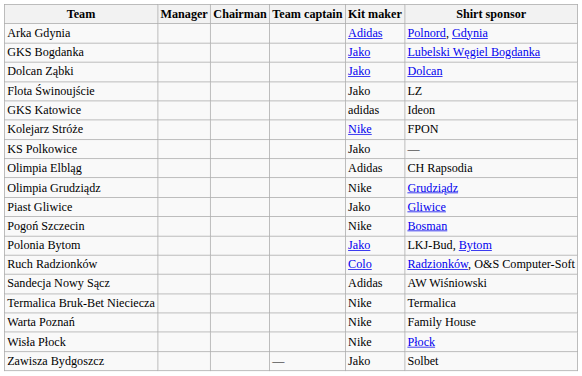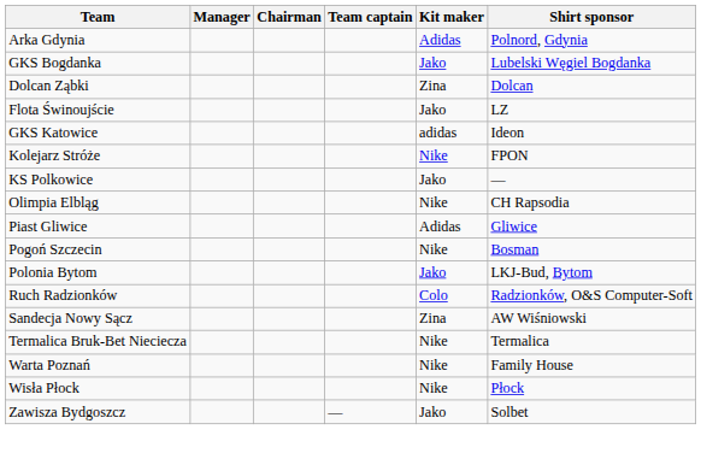 <table class="wikitable sortable" style="text-align: left;">
 <tr>
 <th>Team</th>
 <th>Manager</th>
 <th>Chairman</th>
 <th>Team captain</th>
 <th>Kit maker</th>
 <th>Shirt sponsor</th>
 </tr>
 <tr>
 <td>Arka Gdynia</td>
 <td> </td>
 <td> </td>
 <td> </td>
 <td><a href='#'>Adidas</a></td>
 <td><a href='#'>Polnord</a>, <a href='#'>Gdynia</a></td>
 </tr>
 <tr>
 <td>GKS Bogdanka</td>
 <td> </td>
 <td> </td>
 <td> </td>
 <td><a href='#'>Jako</a></td>
 <td><a href='#'>Lubelski Węgiel Bogdanka</a></td>
 </tr>
 <tr>
 <td>Dolcan Ząbki</td>
 <td> </td>
 <td> </td>
 <td> </td>
-<td><a href='#'>Jako</a></td>
+<td>Zina</td>
 <td><a href='#'>Dolcan</a></td>
 </tr>
 <tr>
 <td>Flota Świnoujście</td>
 <td> </td>
 <td> </td>
 <td> </td>
 <td>Jako</td>
 <td>LZ</td>
 </tr>
 <tr>
 <td>GKS Katowice</td>
 <td> </td>
 <td> </td>
 <td> </td>
 <td>adidas</td>
 <td>Ideon</td>
 </tr>
 <tr>
 <td>Kolejarz Stróże</td>
 <td> </td>
 <td> </td>
 <td> </td>
 <td><a href='#'>Nike</a></td>
 <td>FPON</td>
 </tr>
 <tr>
 <td>KS Polkowice</td>
 <td> </td>
 <td> </td>
 <td> </td>
 <td>Jako</td>
 <td>—</td>
 </tr>
 <tr>
 <td>Olimpia Elbląg</td>
 <td> </td>
 <td> </td>
 <td> </td>
-<td>Adidas</td>
+<td>Nike</td>
 <td>CH Rapsodia</td>
-</tr>
-<tr>
-<td>Olimpia Grudziądz</td>
-<td> </td>
-<td> </td>
-<td> </td>
-<td>Nike</td>
-<td><a href='#'>Grudziądz</a></td>
 </tr>
 <tr>
 <td>Piast Gliwice</td>
 <td> </td>
 <td> </td>
 <td> </td>
-<td>Jako</td>
+<td>Adidas</td>
 <td><a href='#'>Gliwice</a></td>
 </tr>
 <tr>
 <td>Pogoń Szczecin</td>
 <td> </td>
 <td> </td>
 <td> </td>
 <td>Nike</td>
 <td><a href='#'>Bosman</a></td>
 </tr>
 <tr>
 <td>Polonia Bytom</td>
 <td> </td>
 <td> </td>
 <td> </td>
 <td><a href='#'>Jako</a></td>
 <td>LKJ-Bud, <a href='#'>Bytom</a></td>
 </tr>
 <tr>
 <td>Ruch Radzionków</td>
 <td> </td>
 <td> </td>
 <td> </td>
 <td><a href='#'>Colo</a></td>
 <td><a href='#'>Radzionków</a>, O&S Computer-Soft</td>
 </tr>
 <tr>
 <td>Sandecja Nowy Sącz</td>
 <td> </td>
 <td> </td>
 <td> </td>
-<td>Adidas</td>
+<td>Zina</td>
 <td>AW Wiśniowski</td>
 </tr>
 <tr>
 <td>Termalica Bruk-Bet Nieciecza</td>
 <td> </td>
 <td> </td>
 <td> </td>
 <td>Nike</td>
 <td>Termalica</td>
 </tr>
 <tr>
 <td>Warta Poznań</td>
 <td> </td>
 <td> </td>
 <td> </td>
 <td>Nike</td>
 <td>Family House</td>
 </tr>
 <tr>
 <td>Wisła Płock</td>
 <td> </td>
 <td> </td>
 <td> </td>
 <td>Nike</td>
 <td><a href='#'>Płock</a></td>
 </tr>
 <tr>
 <td>Zawisza Bydgoszcz</td>
 <td> </td>
 <td> </td>
 <td>—</td>
 <td>Jako</td>
 <td>Solbet</td>
 </tr>
 </table>
